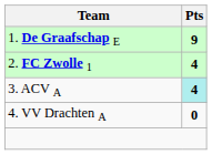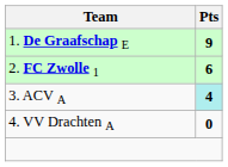 <table class="wikitable" style="text-align:center; float:left; margin-right:1em;">
 <tr>
 <th style="width:200px">Team</th>
 <th width=20>Pts</th>
 </tr>
 <tr bgcolor=ccffcc>
 <td align=left>1. <strong><a href='#'>De Graafschap</a></strong> <sub>E</sub></td>
 <td><strong>9</strong></td>
 </tr>
 <tr bgcolor=ccffcc>
 <td align=left>2. <strong><a href='#'>FC Zwolle</a></strong> <sub>1</sub></td>
-<td><strong>4</strong></td>
+<td><strong>6</strong></td>
 </tr>
 <tr>
 <td align=left>3. ACV <sub>A</sub></td>
 <td style="background: paleturquoise;"><strong>4</strong></td>
 </tr>
 <tr>
 <td align=left>4. VV Drachten <sub>A</sub></td>
 <td><strong>0</strong></td>
 </tr>
 <tr>
 <td colspan=2> </td>
 </tr>
 </table>
